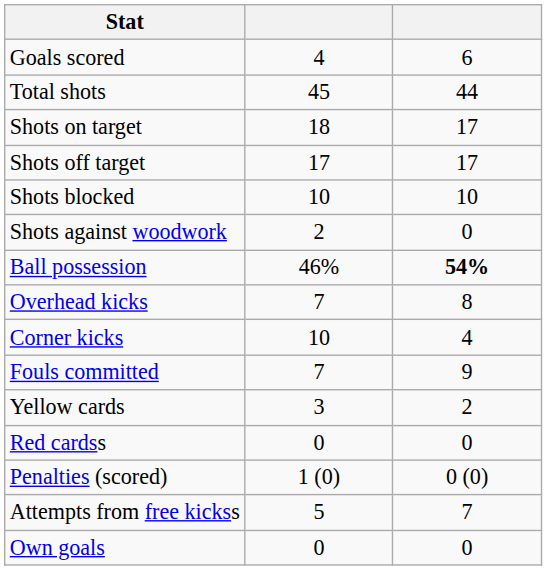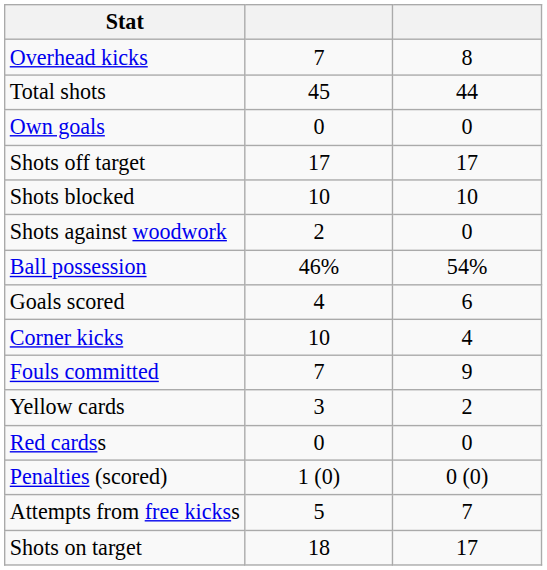 <table class="wikitable" style="text-align: center">
 <tr>
 <th>Stat</th>
 <th width=100></th>
 <th width=100></th>
 </tr>
 <tr>
-<td align=left>Goals scored </td>
-<td>4</td>
-<td>6</td>
+<td align=left><a href='#'>Overhead kicks</a></td>
+<td>7</td>
+<td>8</td>
 </tr>
 <tr>
 <td align=left>Total shots</td>
 <td>45</td>
 <td>44</td>
 </tr>
 <tr>
-<td align=left>Shots on target</td>
-<td>18</td>
-<td>17</td>
+<td align=left><a href='#'>Own goals</a></td>
+<td>0</td>
+<td>0</td>
 </tr>
 <tr>
 <td align=left>Shots off target</td>
 <td>17</td>
 <td>17</td>
 </tr>
 <tr>
 <td align=left>Shots blocked</td>
 <td>10</td>
 <td>10</td>
 </tr>
 <tr>
 <td align=left>Shots against <a href='#'>woodwork</a></td>
 <td>2</td>
 <td>0</td>
 </tr>
 <tr>
 <td align=left><a href='#'>Ball possession</a></td>
 <td>46%</td>
-<td><strong>54%</strong></td>
+<td>54%</td>
 </tr>
 <tr>
-<td align=left><a href='#'>Overhead kicks</a></td>
-<td>7</td>
-<td>8</td>
+<td align=left>Goals scored </td>
+<td>4</td>
+<td>6</td>
 </tr>
 <tr>
 <td align=left><a href='#'>Corner kicks</a></td>
 <td>10</td>
 <td>4</td>
 </tr>
 <tr>
 <td align=left><a href='#'>Fouls committed</a></td>
 <td>7</td>
 <td>9</td>
 </tr>
 <tr>
 <td align=left>Yellow cards </td>
 <td>3</td>
 <td>2</td>
 </tr>
 <tr>
 <td align=left><a href='#'>Red cards</a>s </td>
 <td>0</td>
 <td>0</td>
 </tr>
 <tr>
 <td align=left><a href='#'>Penalties</a> (scored)</td>
 <td>1 (0)</td>
 <td>0 (0)</td>
 </tr>
 <tr>
 <td align=left>Attempts from <a href='#'>free kicks</a>s</td>
 <td>5</td>
 <td>7</td>
 </tr>
 <tr>
-<td align=left><a href='#'>Own goals</a></td>
-<td>0</td>
-<td>0</td>
+<td align=left>Shots on target</td>
+<td>18</td>
+<td>17</td>
 </tr>
 </table>
